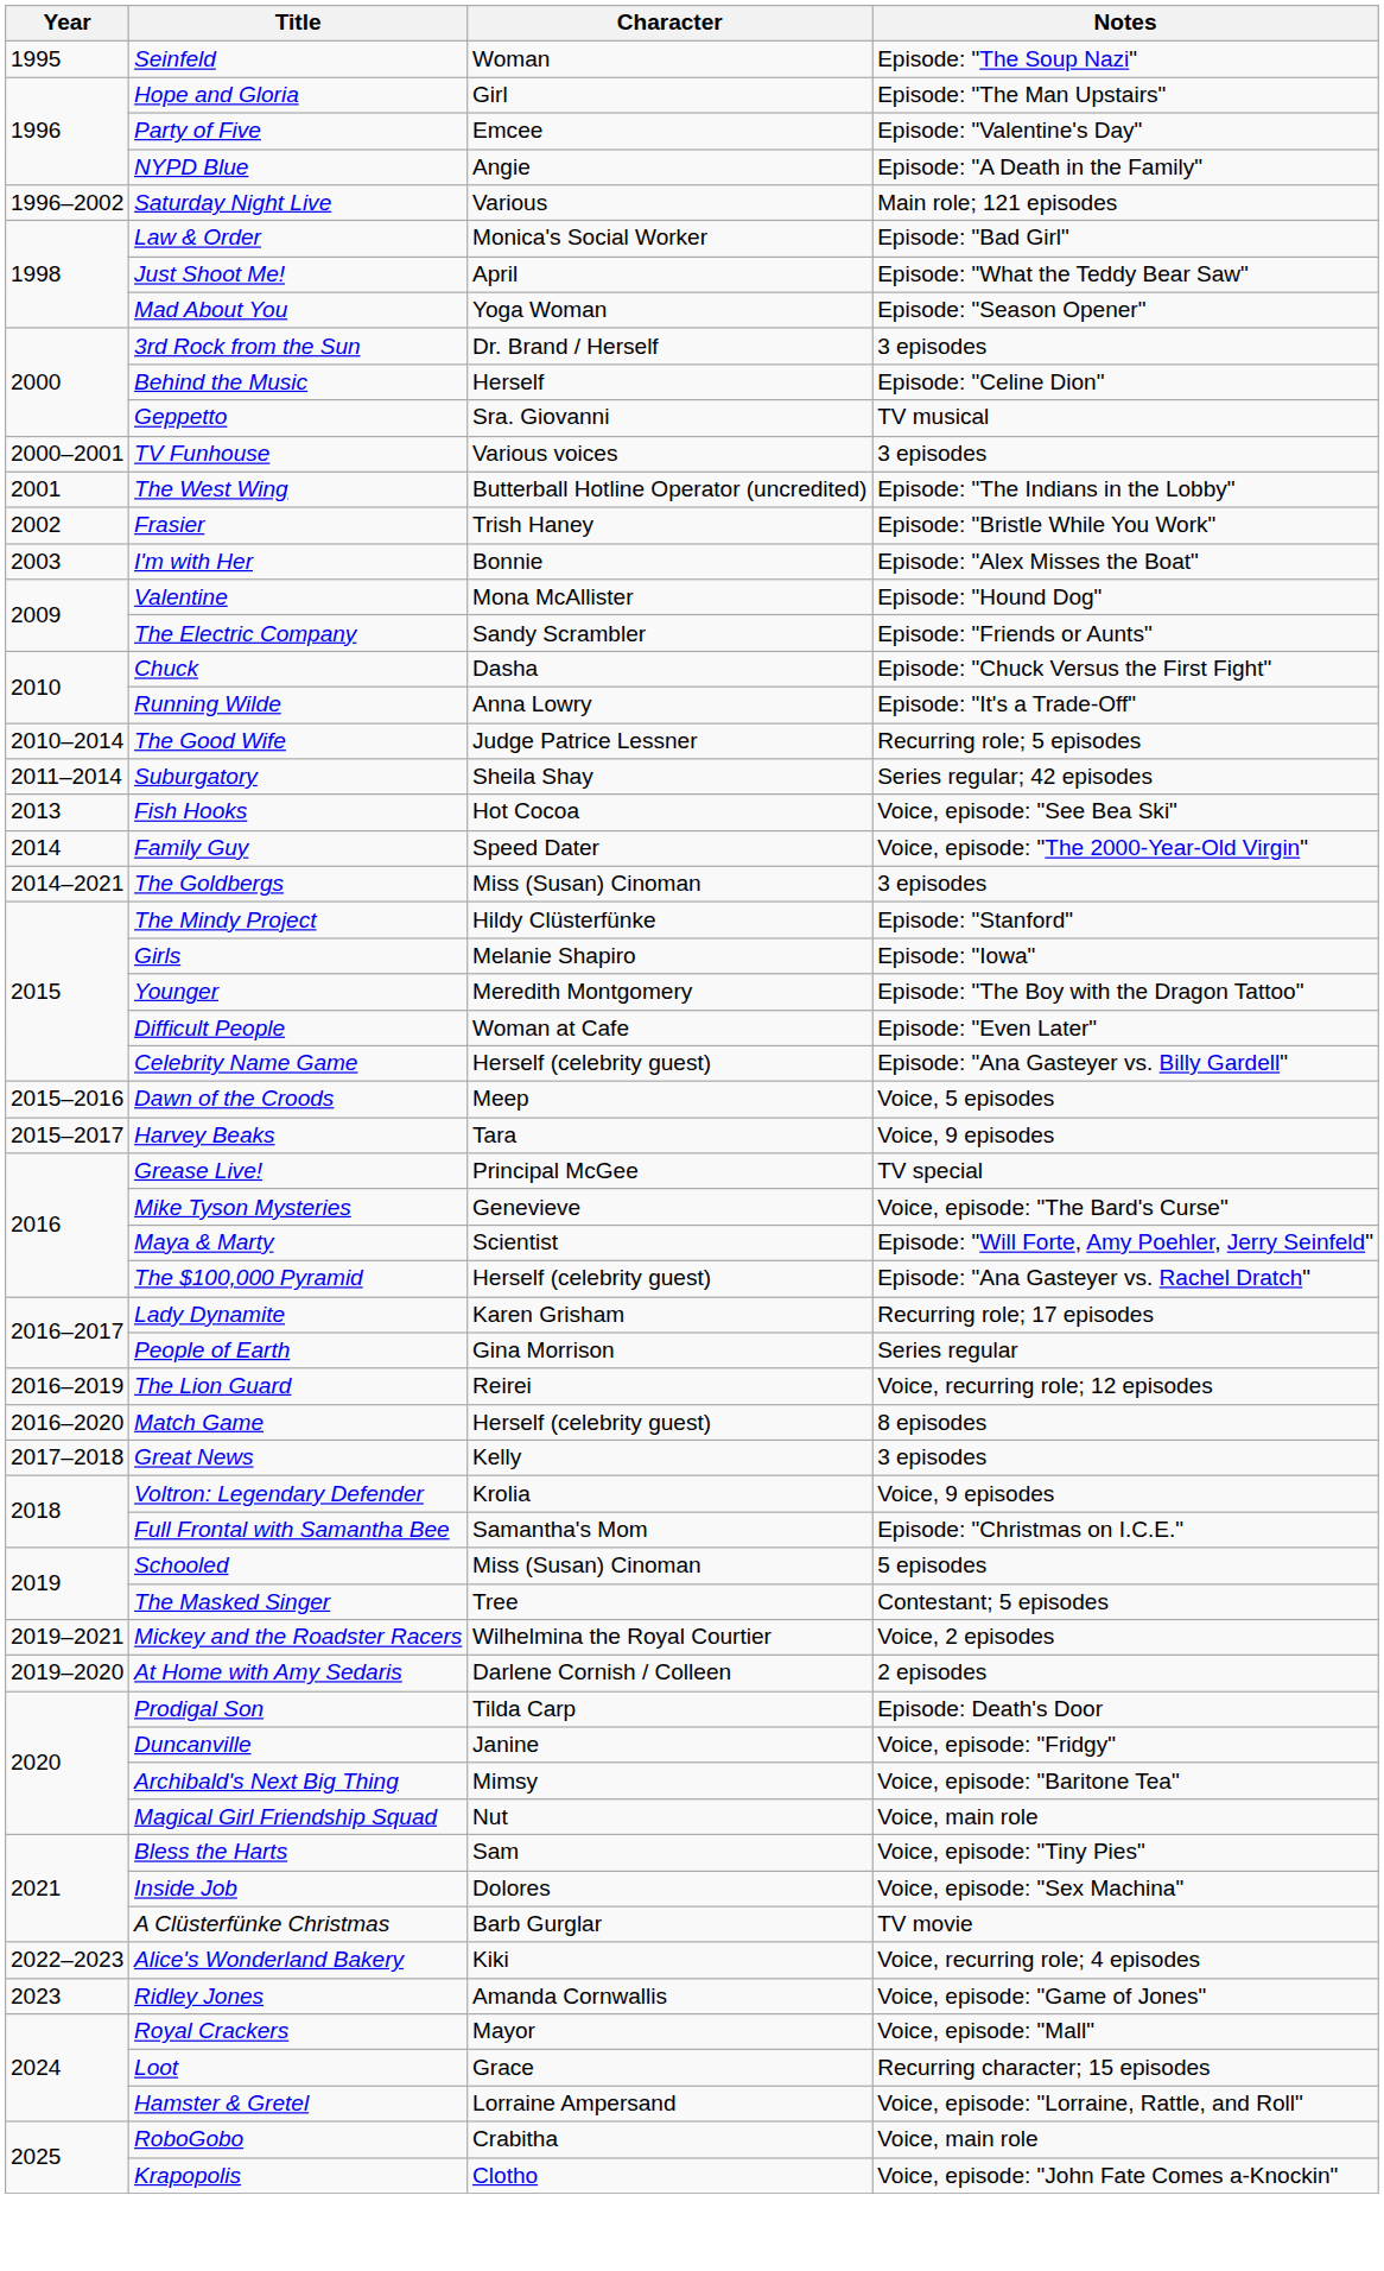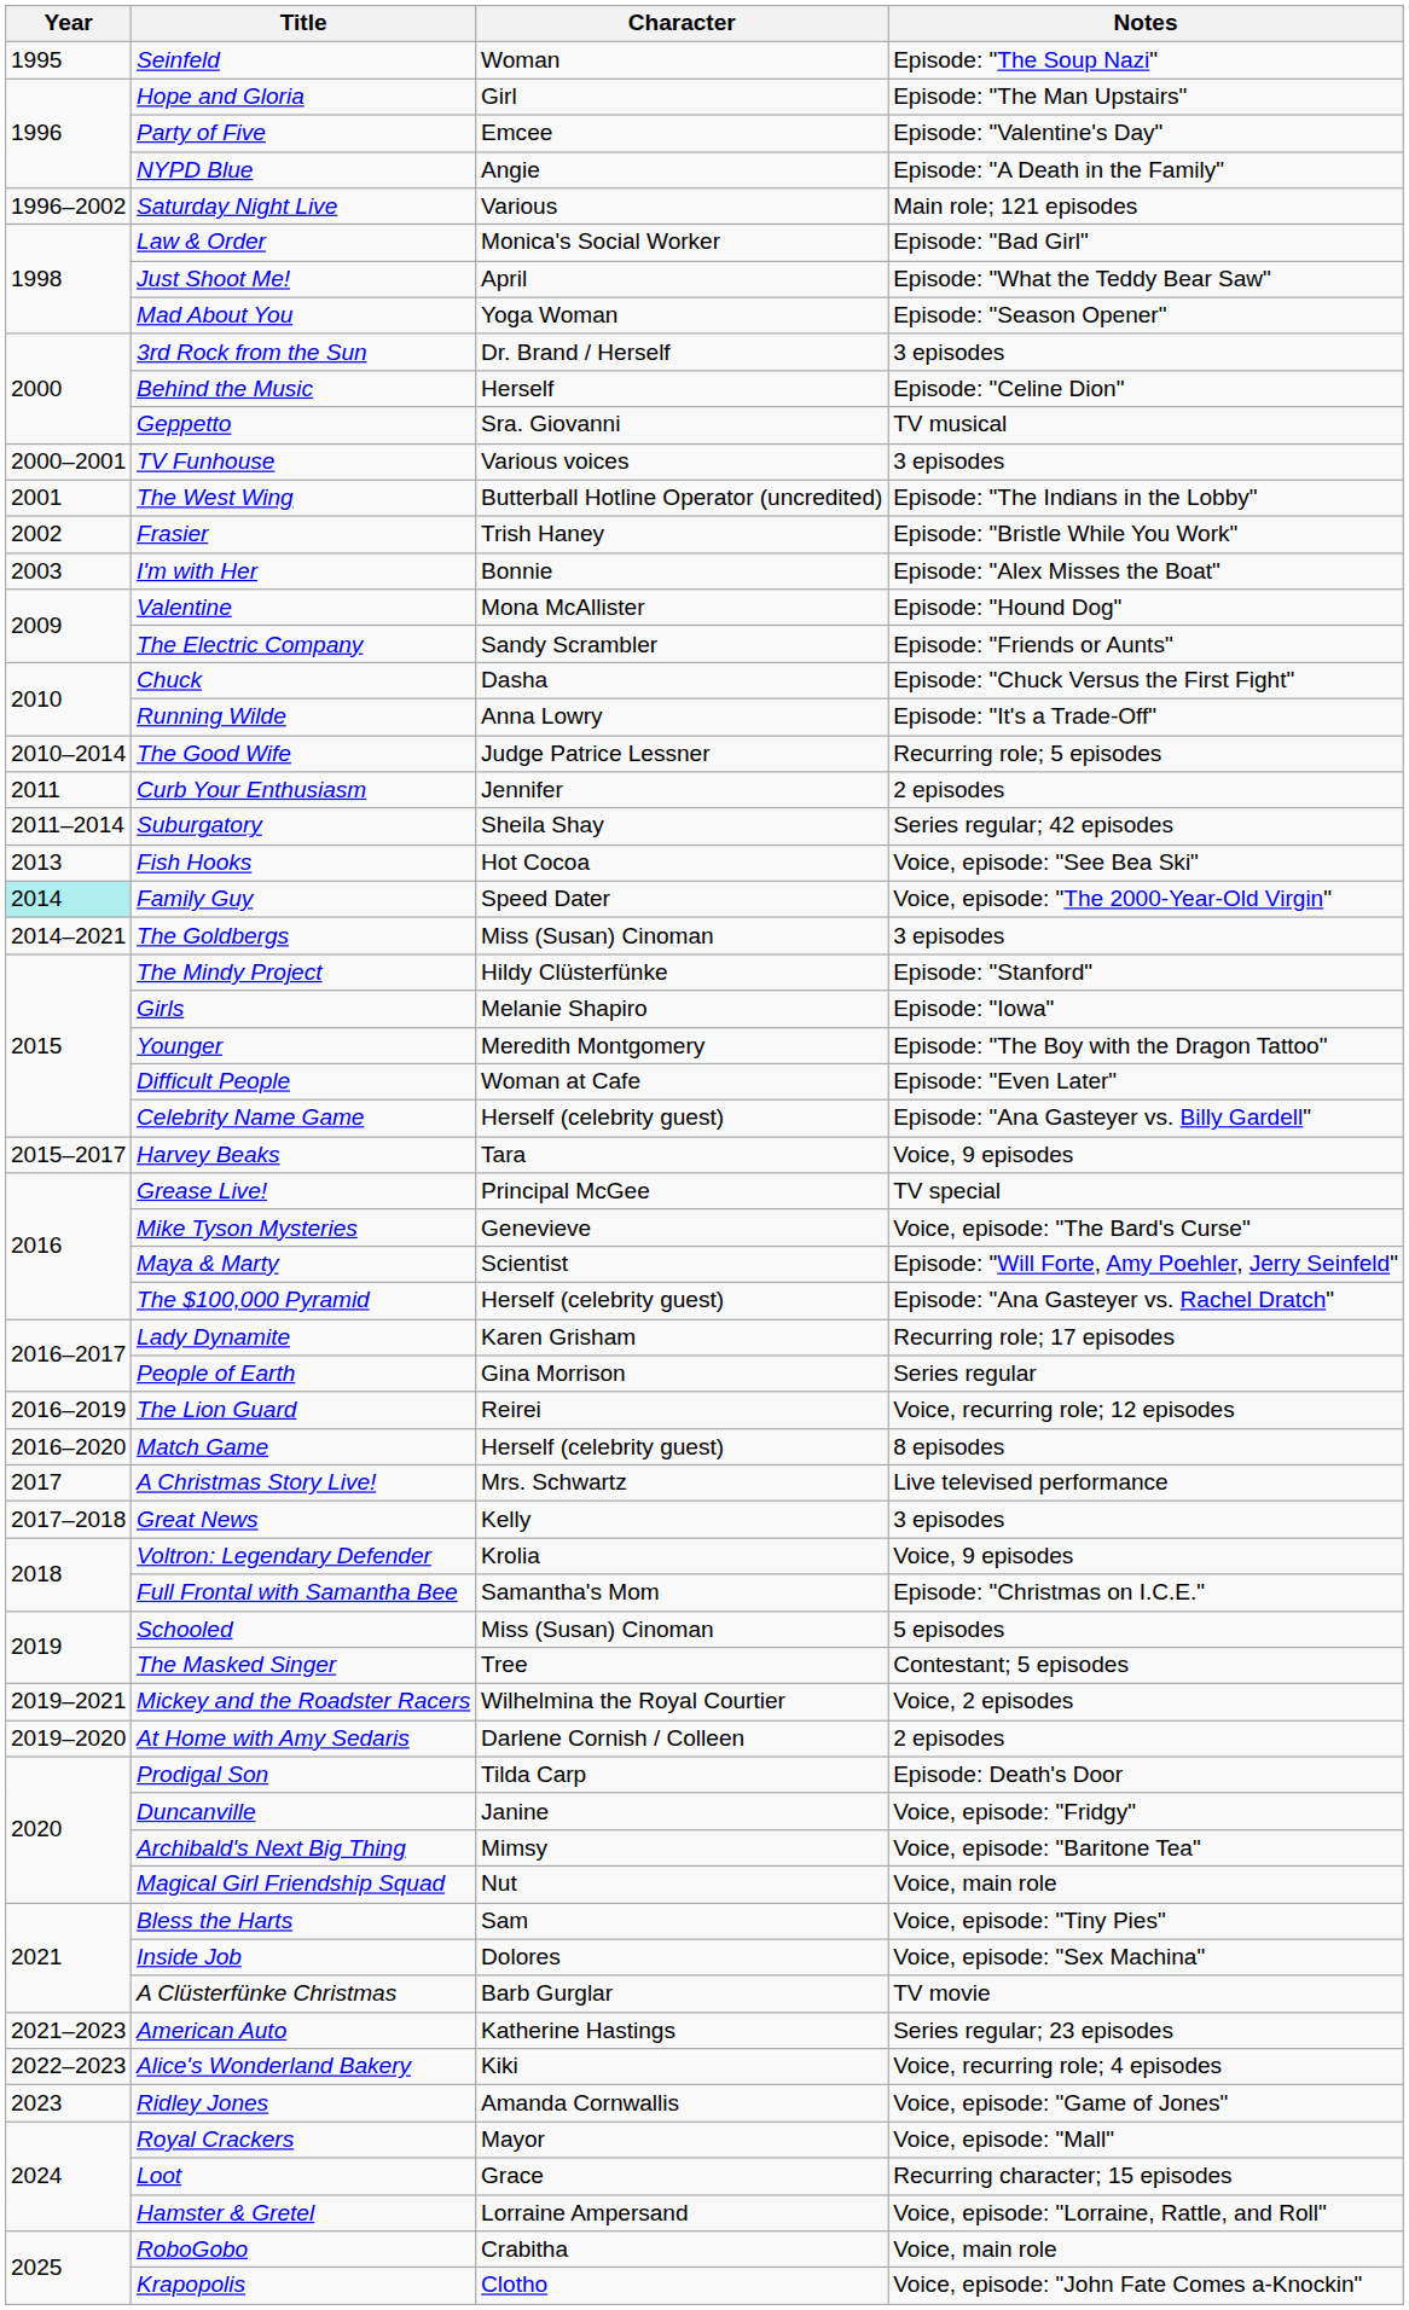 <table class="wikitable sortable">
 <tr>
 <th>Year</th>
 <th>Title</th>
 <th>Character</th>
 <th>Notes</th>
 </tr>
 <tr>
 <td>1995</td>
 <td><em><a href='#'>Seinfeld</a></em></td>
 <td>Woman</td>
 <td>Episode: "<a href='#'>The Soup Nazi</a>"</td>
 </tr>
 <tr>
 <td rowspan="3">1996</td>
 <td><em><a href='#'>Hope and Gloria</a></em></td>
 <td>Girl</td>
 <td>Episode: "The Man Upstairs"</td>
 </tr>
 <tr>
 <td><em><a href='#'>Party of Five</a></em></td>
 <td>Emcee</td>
 <td>Episode: "Valentine's Day"</td>
 </tr>
 <tr>
 <td><em><a href='#'>NYPD Blue</a></em></td>
 <td>Angie</td>
 <td>Episode: "A Death in the Family"</td>
 </tr>
 <tr>
 <td>1996–2002</td>
 <td><em><a href='#'>Saturday Night Live</a></em></td>
 <td>Various</td>
 <td>Main role; 121 episodes</td>
 </tr>
 <tr>
 <td rowspan="3">1998</td>
 <td><em><a href='#'>Law & Order</a></em></td>
 <td>Monica's Social Worker</td>
 <td>Episode: "Bad Girl"</td>
 </tr>
 <tr>
 <td><em><a href='#'>Just Shoot Me!</a></em></td>
 <td>April</td>
 <td>Episode: "What the Teddy Bear Saw"</td>
 </tr>
 <tr>
 <td><em><a href='#'>Mad About You</a></em></td>
 <td>Yoga Woman</td>
 <td>Episode: "Season Opener"</td>
 </tr>
 <tr>
 <td rowspan="3">2000</td>
 <td><em><a href='#'>3rd Rock from the Sun</a></em></td>
 <td>Dr. Brand / Herself</td>
 <td>3 episodes</td>
 </tr>
 <tr>
 <td><em><a href='#'>Behind the Music</a></em></td>
 <td>Herself</td>
 <td>Episode: "Celine Dion"</td>
 </tr>
 <tr>
 <td><em><a href='#'>Geppetto</a></em></td>
 <td>Sra. Giovanni</td>
 <td>TV musical</td>
 </tr>
 <tr>
 <td>2000–2001</td>
 <td><em><a href='#'>TV Funhouse</a></em></td>
 <td>Various voices</td>
 <td>3 episodes</td>
 </tr>
 <tr>
 <td>2001</td>
 <td><em><a href='#'>The West Wing</a></em></td>
 <td>Butterball Hotline Operator (uncredited)</td>
 <td>Episode: "The Indians in the Lobby"</td>
 </tr>
 <tr>
 <td>2002</td>
 <td><em><a href='#'>Frasier</a></em></td>
 <td>Trish Haney</td>
 <td>Episode: "Bristle While You Work"</td>
 </tr>
 <tr>
 <td>2003</td>
 <td><em><a href='#'>I'm with Her</a></em></td>
 <td>Bonnie</td>
 <td>Episode: "Alex Misses the Boat"</td>
 </tr>
 <tr>
 <td rowspan="2">2009</td>
 <td><em><a href='#'>Valentine</a></em></td>
 <td>Mona McAllister</td>
 <td>Episode: "Hound Dog"</td>
 </tr>
 <tr>
 <td><em><a href='#'>The Electric Company</a></em></td>
 <td>Sandy Scrambler</td>
 <td>Episode: "Friends or Aunts"</td>
 </tr>
 <tr>
 <td rowspan="2">2010</td>
 <td><em><a href='#'>Chuck</a></em></td>
 <td>Dasha</td>
 <td>Episode: "Chuck Versus the First Fight"</td>
 </tr>
 <tr>
 <td><em><a href='#'>Running Wilde</a></em></td>
 <td>Anna Lowry</td>
 <td>Episode: "It's a Trade-Off"</td>
 </tr>
 <tr>
 <td>2010–2014</td>
 <td><em><a href='#'>The Good Wife</a></em></td>
 <td>Judge Patrice Lessner</td>
 <td>Recurring role; 5 episodes</td>
 </tr>
 <tr>
+<td>2011</td>
+<td><em><a href='#'>Curb Your Enthusiasm</a></em></td>
+<td>Jennifer</td>
+<td>2 episodes</td>
+</tr>
+<tr>
 <td>2011–2014</td>
 <td><em><a href='#'>Suburgatory</a></em></td>
 <td>Sheila Shay</td>
 <td>Series regular; 42 episodes</td>
 </tr>
 <tr>
 <td>2013</td>
 <td><em><a href='#'>Fish Hooks</a></em></td>
 <td>Hot Cocoa</td>
 <td>Voice, episode: "See Bea Ski"</td>
 </tr>
 <tr>
-<td>2014</td>
+<td style="background: paleturquoise;">2014</td>
 <td><em><a href='#'>Family Guy</a></em></td>
 <td>Speed Dater</td>
 <td>Voice, episode: "<a href='#'>The 2000-Year-Old Virgin</a>"</td>
 </tr>
 <tr>
 <td>2014–2021</td>
 <td><em><a href='#'>The Goldbergs</a></em></td>
 <td>Miss (Susan) Cinoman</td>
 <td>3 episodes</td>
 </tr>
 <tr>
 <td rowspan="5">2015</td>
 <td><em><a href='#'>The Mindy Project</a></em></td>
 <td>Hildy Clüsterfünke</td>
 <td>Episode: "Stanford"</td>
 </tr>
 <tr>
 <td><em><a href='#'>Girls</a></em></td>
 <td>Melanie Shapiro</td>
 <td>Episode: "Iowa"</td>
 </tr>
 <tr>
 <td><em><a href='#'>Younger</a></em></td>
 <td>Meredith Montgomery</td>
 <td>Episode: "The Boy with the Dragon Tattoo"</td>
 </tr>
 <tr>
 <td><em><a href='#'>Difficult People</a></em></td>
 <td>Woman at Cafe</td>
 <td>Episode: "Even Later"</td>
 </tr>
 <tr>
 <td><em><a href='#'>Celebrity Name Game</a></em></td>
 <td>Herself (celebrity guest)</td>
 <td>Episode: "Ana Gasteyer vs. <a href='#'>Billy Gardell</a>"</td>
-</tr>
-<tr>
-<td>2015–2016</td>
-<td><em><a href='#'>Dawn of the Croods</a></em></td>
-<td>Meep</td>
-<td>Voice, 5 episodes</td>
 </tr>
 <tr>
 <td>2015–2017</td>
 <td><em><a href='#'>Harvey Beaks</a></em></td>
 <td>Tara</td>
 <td>Voice, 9 episodes</td>
 </tr>
 <tr>
 <td rowspan="4">2016</td>
 <td><em><a href='#'>Grease Live!</a></em></td>
 <td>Principal McGee</td>
 <td>TV special</td>
 </tr>
 <tr>
 <td><em><a href='#'>Mike Tyson Mysteries</a></em></td>
 <td>Genevieve</td>
 <td>Voice, episode: "The Bard's Curse"</td>
 </tr>
 <tr>
 <td><em><a href='#'>Maya & Marty</a></em></td>
 <td>Scientist</td>
 <td>Episode: "<a href='#'>Will Forte</a>, <a href='#'>Amy Poehler</a>, <a href='#'>Jerry Seinfeld</a>"</td>
 </tr>
 <tr>
 <td><em><a href='#'>The $100,000 Pyramid</a></em></td>
 <td>Herself (celebrity guest)</td>
 <td>Episode: "Ana Gasteyer vs. <a href='#'>Rachel Dratch</a>"</td>
 </tr>
 <tr>
 <td rowspan="2">2016–2017</td>
 <td><em><a href='#'>Lady Dynamite</a></em></td>
 <td>Karen Grisham</td>
 <td>Recurring role; 17 episodes</td>
 </tr>
 <tr>
 <td><em><a href='#'>People of Earth</a></em></td>
 <td>Gina Morrison</td>
 <td>Series regular</td>
 </tr>
 <tr>
 <td>2016–2019</td>
 <td><em><a href='#'>The Lion Guard</a></em></td>
 <td>Reirei</td>
 <td>Voice, recurring role; 12 episodes</td>
 </tr>
 <tr>
 <td>2016–2020</td>
 <td><em><a href='#'>Match Game</a></em></td>
 <td>Herself (celebrity guest)</td>
 <td>8 episodes</td>
+</tr>
+<tr>
+<td>2017</td>
+<td><em><a href='#'>A Christmas Story Live!</a></em></td>
+<td>Mrs. Schwartz</td>
+<td>Live televised performance</td>
 </tr>
 <tr>
 <td>2017–2018</td>
 <td><em><a href='#'>Great News</a></em></td>
 <td>Kelly</td>
 <td>3 episodes</td>
 </tr>
 <tr>
 <td rowspan="2">2018</td>
 <td><em><a href='#'>Voltron: Legendary Defender</a></em></td>
 <td>Krolia</td>
 <td>Voice, 9 episodes</td>
 </tr>
 <tr>
 <td><em><a href='#'>Full Frontal with Samantha Bee</a></em></td>
 <td>Samantha's Mom</td>
 <td>Episode: "Christmas on I.C.E."</td>
 </tr>
 <tr>
 <td rowspan="2">2019</td>
 <td><em><a href='#'>Schooled</a></em></td>
 <td>Miss (Susan) Cinoman</td>
 <td>5 episodes</td>
 </tr>
 <tr>
 <td><em><a href='#'>The Masked Singer</a></em></td>
 <td>Tree</td>
 <td>Contestant; 5 episodes</td>
 </tr>
 <tr>
 <td>2019–2021</td>
 <td><em><a href='#'>Mickey and the Roadster Racers</a></em></td>
 <td>Wilhelmina the Royal Courtier</td>
 <td>Voice, 2 episodes</td>
 </tr>
 <tr>
 <td>2019–2020</td>
 <td><em><a href='#'>At Home with Amy Sedaris</a></em></td>
 <td>Darlene Cornish / Colleen</td>
 <td>2 episodes</td>
 </tr>
 <tr>
 <td rowspan="4">2020</td>
 <td><em><a href='#'>Prodigal Son</a></em></td>
 <td>Tilda Carp</td>
 <td>Episode: Death's Door</td>
 </tr>
 <tr>
 <td><em><a href='#'>Duncanville</a></em></td>
 <td>Janine</td>
 <td>Voice, episode: "Fridgy"</td>
 </tr>
 <tr>
 <td><em><a href='#'>Archibald's Next Big Thing</a></em></td>
 <td>Mimsy</td>
 <td>Voice, episode: "Baritone Tea"</td>
 </tr>
 <tr>
 <td><em><a href='#'>Magical Girl Friendship Squad</a></em></td>
 <td>Nut</td>
 <td>Voice, main role</td>
 </tr>
 <tr>
 <td rowspan="3">2021</td>
 <td><em><a href='#'>Bless the Harts</a></em></td>
 <td>Sam</td>
 <td>Voice, episode: "Tiny Pies"</td>
 </tr>
 <tr>
 <td><em><a href='#'>Inside Job</a></em></td>
 <td>Dolores</td>
 <td>Voice, episode: "Sex Machina"</td>
 </tr>
 <tr>
 <td><em>A Clüsterfünke Christmas</em></td>
 <td>Barb Gurglar</td>
 <td>TV movie</td>
 </tr>
 <tr>
+<td>2021–2023</td>
+<td><em><a href='#'>American Auto</a></em></td>
+<td>Katherine Hastings</td>
+<td>Series regular; 23 episodes</td>
+</tr>
+<tr>
 <td>2022–2023</td>
 <td><em><a href='#'>Alice's Wonderland Bakery</a></em></td>
 <td>Kiki</td>
 <td>Voice, recurring role; 4 episodes</td>
 </tr>
 <tr>
 <td>2023</td>
 <td><em><a href='#'>Ridley Jones</a></em></td>
 <td>Amanda Cornwallis</td>
 <td>Voice, episode: "Game of Jones"</td>
 </tr>
 <tr>
 <td rowspan="3">2024</td>
 <td><em><a href='#'>Royal Crackers</a></em></td>
 <td>Mayor</td>
 <td>Voice, episode: "Mall"</td>
 </tr>
 <tr>
 <td><a href='#'><em>Loot</em></a></td>
 <td>Grace</td>
 <td>Recurring character; 15 episodes</td>
 </tr>
 <tr>
 <td><em><a href='#'>Hamster & Gretel</a></em></td>
 <td>Lorraine Ampersand</td>
 <td>Voice, episode: "Lorraine, Rattle, and Roll"</td>
 </tr>
 <tr>
 <td rowspan="2">2025</td>
 <td><em><a href='#'>RoboGobo</a></em></td>
 <td>Crabitha</td>
 <td>Voice, main role</td>
 </tr>
 <tr>
 <td><em><a href='#'>Krapopolis</a></em></td>
 <td><a href='#'>Clotho</a></td>
 <td>Voice, episode: "John Fate Comes a-Knockin"</td>
 </tr>
 </table>
